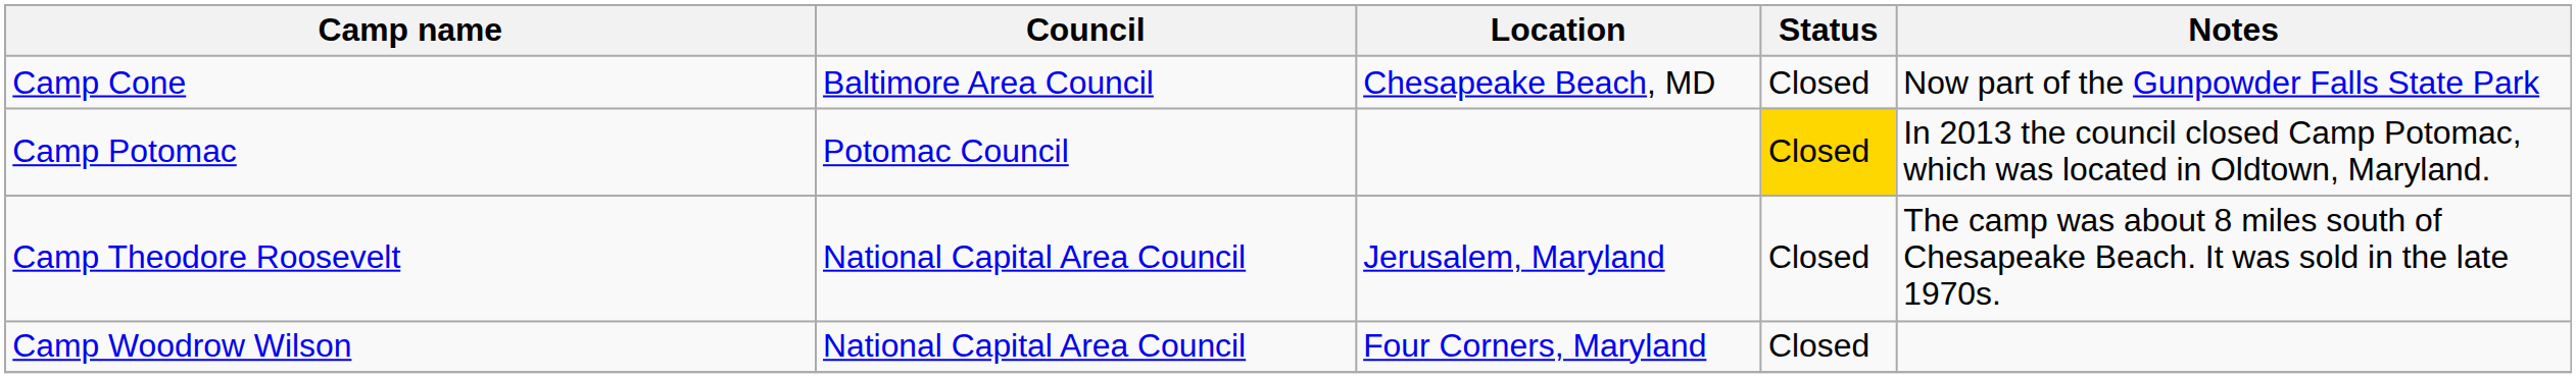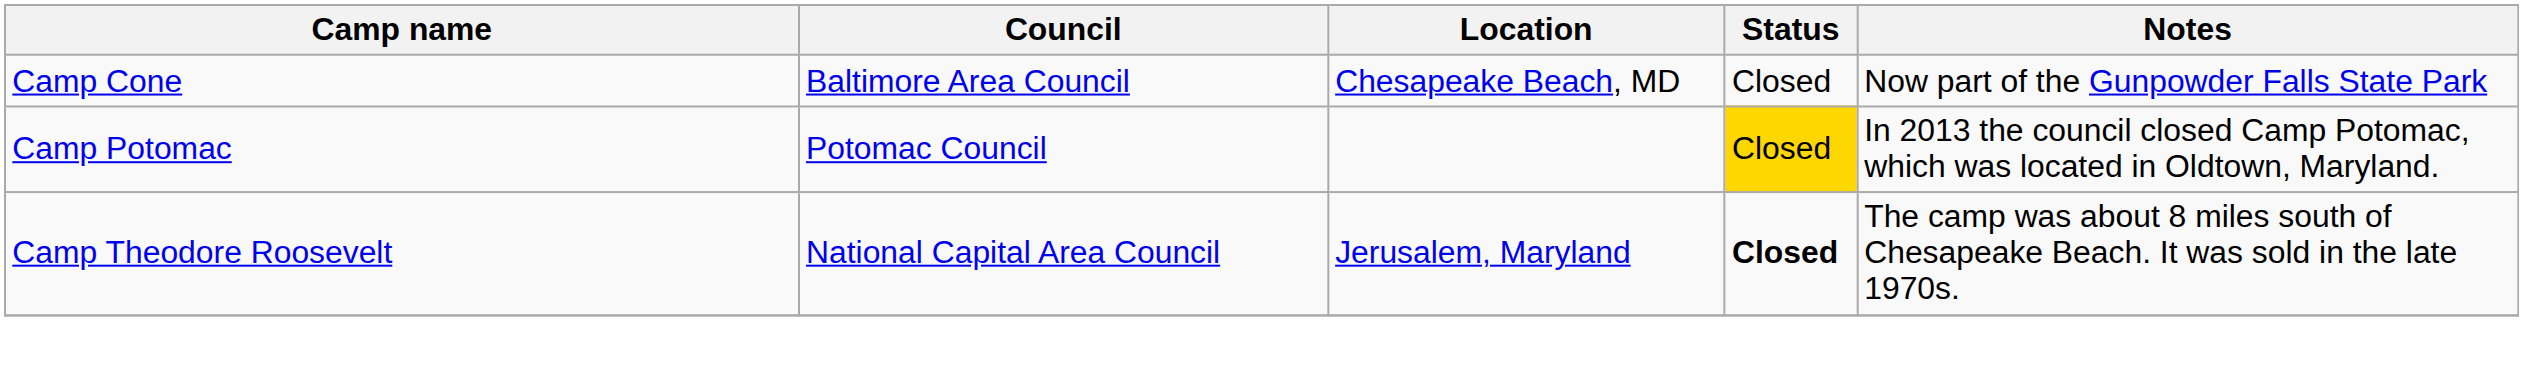 <table class="wikitable sortable" border="1" width="100%">
 <tr>
 <th scope="col" width="30%">Camp name</th>
 <th scope="col" width="20%">Council</th>
 <th scope="col" width="15%">Location</th>
 <th scope="col" width="5%">Status</th>
 <th scope="col" width="25%"  class="unsortable">Notes</th>
 </tr>
 <tr>
 <td><a href='#'>Camp Cone</a></td>
 <td><a href='#'>Baltimore Area Council</a></td>
 <td><a href='#'>Chesapeake Beach</a>, MD</td>
 <td>Closed</td>
 <td>Now part of the <a href='#'>Gunpowder Falls State Park</a></td>
 </tr>
 <tr>
 <td><a href='#'>Camp Potomac</a></td>
 <td><a href='#'>Potomac Council</a></td>
 <td></td>
 <td style="background: gold;">Closed</td>
 <td>In 2013 the council closed Camp Potomac, which was located in Oldtown, Maryland.</td>
 </tr>
 <tr>
 <td><a href='#'>Camp Theodore Roosevelt</a></td>
 <td><a href='#'>National Capital Area Council</a></td>
 <td><a href='#'>Jerusalem, Maryland</a></td>
-<td>Closed</td>
+<td><strong>Closed</strong></td>
 <td>The camp was about 8 miles south of Chesapeake Beach. It was sold in the late 1970s.</td>
-</tr>
-<tr>
-<td><a href='#'>Camp Woodrow Wilson</a></td>
-<td><a href='#'>National Capital Area Council</a></td>
-<td><a href='#'>Four Corners, Maryland</a></td>
-<td>Closed</td>
-<td></td>
 </tr>
 <tr>
 </tr>
 </table>
